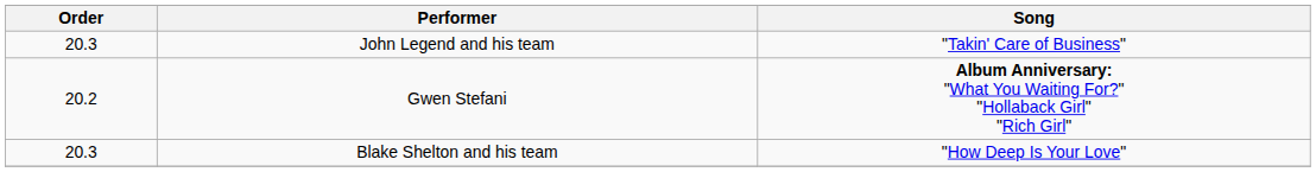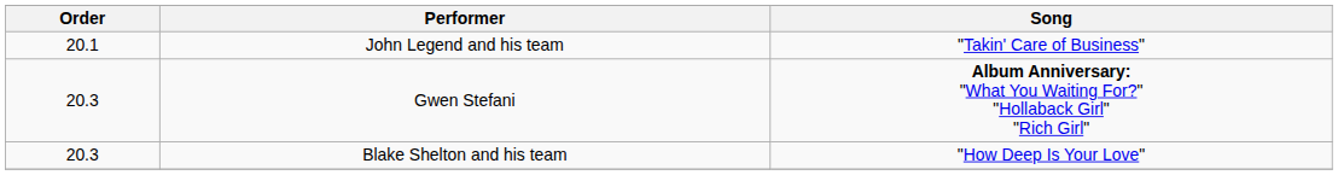 <table class="wikitable" style="text-align:center; width:100%;">
 <tr>
 </tr>
 <tr>
 <th>Order</th>
 <th>Performer</th>
 <th>Song</th>
 </tr>
 <tr>
-<td>20.3</td>
+<td>20.1</td>
 <td>John Legend and his team <br></td>
 <td>"<a href='#'>Takin' Care of Business</a>"</td>
 </tr>
 <tr>
-<td>20.2</td>
+<td>20.3</td>
 <td>Gwen Stefani</td>
 <td><strong>Album Anniversary:</strong><br>"<a href='#'>What You Waiting For?</a>"<br>"<a href='#'>Hollaback Girl</a>"<br>"<a href='#'>Rich Girl</a>" </td>
 </tr>
 <tr>
 <td>20.3</td>
 <td>Blake Shelton and his team <br></td>
 <td>"<a href='#'>How Deep Is Your Love</a>"</td>
 </tr>
 <tr>
 </tr>
 </table>
